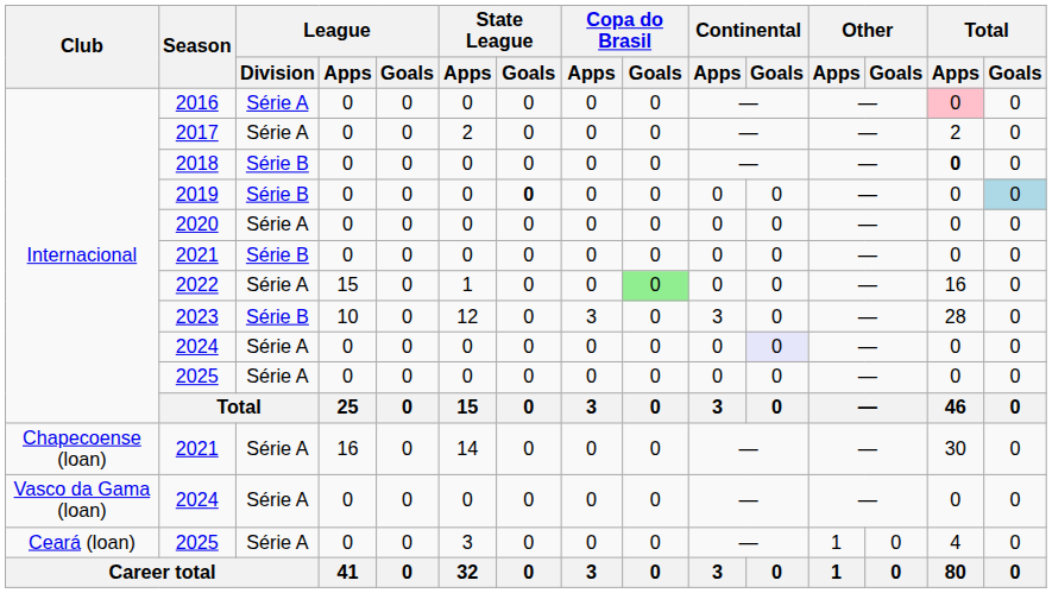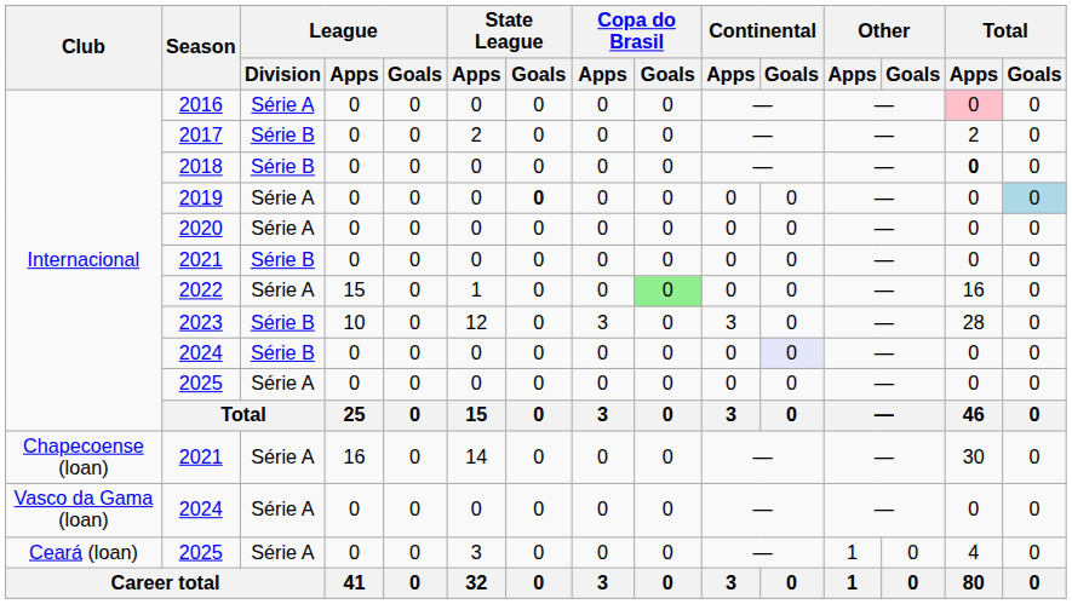 <table class="wikitable" style="text-align: center">
 <tr>
 <th rowspan="2">Club</th>
 <th rowspan="2">Season</th>
 <th colspan="3">League</th>
 <th colspan="2">State League</th>
 <th colspan="2"><a href='#'>Copa do Brasil</a></th>
 <th colspan="2">Continental</th>
 <th colspan="2">Other</th>
 <th colspan="2">Total</th>
 </tr>
 <tr>
 <th>Division</th>
 <th>Apps</th>
 <th>Goals</th>
 <th>Apps</th>
 <th>Goals</th>
 <th>Apps</th>
 <th>Goals</th>
 <th>Apps</th>
 <th>Goals</th>
 <th>Apps</th>
 <th>Goals</th>
 <th>Apps</th>
 <th>Goals</th>
 </tr>
 <tr>
 <td rowspan="11"><a href='#'>Internacional</a></td>
 <td><a href='#'>2016</a></td>
 <td><a href='#'>Série A</a></td>
 <td>0</td>
 <td>0</td>
 <td>0</td>
 <td>0</td>
 <td>0</td>
 <td>0</td>
 <td colspan="2">—</td>
 <td colspan="2">—</td>
 <td style="background: pink;">0</td>
 <td>0</td>
 </tr>
 <tr>
 <td><a href='#'>2017</a></td>
-<td>Série A</td>
+<td><a href='#'>Série B</a></td>
 <td>0</td>
 <td>0</td>
 <td>2</td>
 <td>0</td>
 <td>0</td>
 <td>0</td>
 <td colspan="2">—</td>
 <td colspan="2">—</td>
 <td>2</td>
 <td>0</td>
 </tr>
 <tr>
 <td><a href='#'>2018</a></td>
 <td><a href='#'>Série B</a></td>
 <td>0</td>
 <td>0</td>
 <td>0</td>
 <td>0</td>
 <td>0</td>
 <td>0</td>
 <td colspan="2">—</td>
 <td colspan="2">—</td>
 <td><strong>0</strong></td>
 <td>0</td>
 </tr>
 <tr>
 <td><a href='#'>2019</a></td>
-<td><a href='#'>Série B</a></td>
+<td>Série A</td>
 <td>0</td>
 <td>0</td>
 <td>0</td>
 <td><strong>0</strong></td>
 <td>0</td>
 <td>0</td>
 <td>0</td>
 <td>0</td>
 <td colspan="2">—</td>
 <td>0</td>
 <td style="background: lightblue;">0</td>
 </tr>
 <tr>
 <td><a href='#'>2020</a></td>
 <td>Série A</td>
 <td>0</td>
 <td>0</td>
 <td>0</td>
 <td>0</td>
 <td>0</td>
 <td>0</td>
 <td>0</td>
 <td>0</td>
 <td colspan="2">—</td>
 <td>0</td>
 <td>0</td>
 </tr>
 <tr>
 <td><a href='#'>2021</a></td>
 <td><a href='#'>Série B</a></td>
 <td>0</td>
 <td>0</td>
 <td>0</td>
 <td>0</td>
 <td>0</td>
 <td>0</td>
 <td>0</td>
 <td>0</td>
 <td colspan="2">—</td>
 <td>0</td>
 <td>0</td>
 </tr>
 <tr>
 <td><a href='#'>2022</a></td>
 <td>Série A</td>
 <td>15</td>
 <td>0</td>
 <td>1</td>
 <td>0</td>
 <td>0</td>
 <td style="background: lightgreen;">0</td>
 <td>0</td>
 <td>0</td>
 <td colspan="2">—</td>
 <td>16</td>
 <td>0</td>
 </tr>
 <tr>
 <td><a href='#'>2023</a></td>
 <td><a href='#'>Série B</a></td>
 <td>10</td>
 <td>0</td>
 <td>12</td>
 <td>0</td>
 <td>3</td>
 <td>0</td>
 <td>3</td>
 <td>0</td>
 <td colspan="2">—</td>
 <td>28</td>
 <td>0</td>
 </tr>
 <tr>
 <td><a href='#'>2024</a></td>
-<td>Série A</td>
+<td><a href='#'>Série B</a></td>
 <td>0</td>
 <td>0</td>
 <td>0</td>
 <td>0</td>
 <td>0</td>
 <td>0</td>
 <td>0</td>
 <td style="background: lavender;">0</td>
 <td colspan="2">—</td>
 <td>0</td>
 <td>0</td>
 </tr>
 <tr>
 <td><a href='#'>2025</a></td>
 <td>Série A</td>
 <td>0</td>
 <td>0</td>
 <td>0</td>
 <td>0</td>
 <td>0</td>
 <td>0</td>
 <td>0</td>
 <td>0</td>
 <td colspan="2">—</td>
 <td>0</td>
 <td>0</td>
 </tr>
 <tr>
 <th colspan="2">Total</th>
 <th>25</th>
 <th>0</th>
 <th>15</th>
 <th>0</th>
 <th>3</th>
 <th>0</th>
 <th>3</th>
 <th>0</th>
 <th colspan="2">—</th>
 <th>46</th>
 <th>0</th>
 </tr>
 <tr>
 <td><a href='#'>Chapecoense</a> (loan)</td>
 <td><a href='#'>2021</a></td>
 <td>Série A</td>
 <td>16</td>
 <td>0</td>
 <td>14</td>
 <td>0</td>
 <td>0</td>
 <td>0</td>
 <td colspan="2">—</td>
 <td colspan="2">—</td>
 <td>30</td>
 <td>0</td>
 </tr>
 <tr>
 <td><a href='#'>Vasco da Gama</a> (loan)</td>
 <td><a href='#'>2024</a></td>
 <td>Série A</td>
 <td>0</td>
 <td>0</td>
 <td>0</td>
 <td>0</td>
 <td>0</td>
 <td>0</td>
 <td colspan="2">—</td>
 <td colspan="2">—</td>
 <td>0</td>
 <td>0</td>
 </tr>
 <tr>
 <td><a href='#'>Ceará</a> (loan)</td>
 <td><a href='#'>2025</a></td>
 <td>Série A</td>
 <td>0</td>
 <td>0</td>
 <td>3</td>
 <td>0</td>
 <td>0</td>
 <td>0</td>
 <td colspan="2">—</td>
 <td>1</td>
 <td>0</td>
 <td>4</td>
 <td>0</td>
 </tr>
 <tr>
 <th colspan="3">Career total</th>
 <th>41</th>
 <th>0</th>
 <th>32</th>
 <th>0</th>
 <th>3</th>
 <th>0</th>
 <th>3</th>
 <th>0</th>
 <th>1</th>
 <th>0</th>
 <th>80</th>
 <th>0</th>
 </tr>
 </table>
